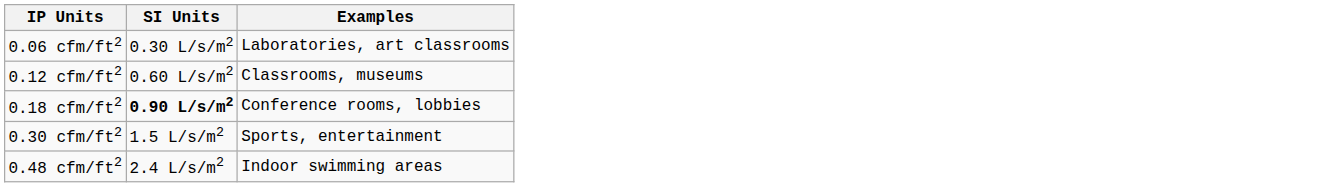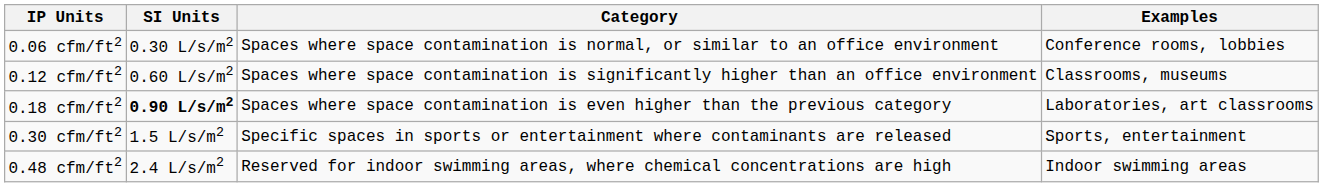 <table class="wikitable">
 <tr>
 <th>IP Units</th>
 <th>SI Units</th>
+<th>Category</th>
 <th>Examples</th>
 </tr>
 <tr>
 <td>0.06 cfm/ft<sup>2</sup></td>
 <td>0.30 L/s/m<sup>2</sup></td>
-<td>Laboratories, art classrooms</td>
+<td>Spaces where space contamination is normal, or similar to an office environment</td>
+<td>Conference rooms, lobbies</td>
 </tr>
 <tr>
 <td>0.12 cfm/ft<sup>2</sup></td>
 <td>0.60 L/s/m<sup>2</sup></td>
+<td>Spaces where space contamination is significantly higher than an office environment</td>
 <td>Classrooms, museums</td>
 </tr>
 <tr>
 <td>0.18 cfm/ft<sup>2</sup></td>
 <td><strong>0.90 L/s/m<sup>2</sup></strong></td>
-<td>Conference rooms, lobbies</td>
+<td>Spaces where space contamination is even higher than the previous category</td>
+<td>Laboratories, art classrooms</td>
 </tr>
 <tr>
 <td>0.30 cfm/ft<sup>2</sup></td>
 <td>1.5 L/s/m<sup>2</sup></td>
+<td>Specific spaces in sports or entertainment where contaminants are released</td>
 <td>Sports, entertainment</td>
 </tr>
 <tr>
 <td>0.48 cfm/ft<sup>2</sup></td>
 <td>2.4 L/s/m<sup>2</sup></td>
+<td>Reserved for indoor swimming areas, where chemical concentrations are high</td>
 <td>Indoor swimming areas</td>
 </tr>
 </table>
